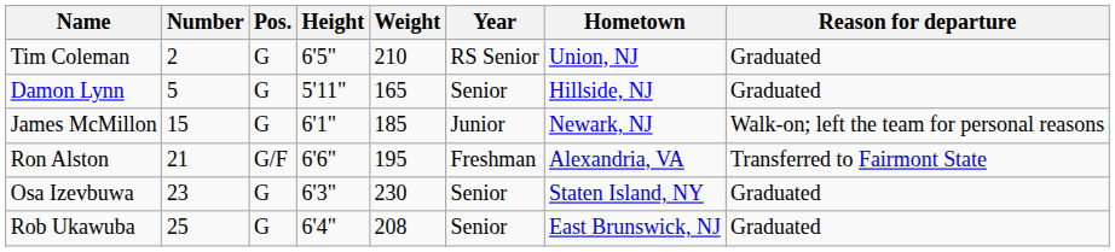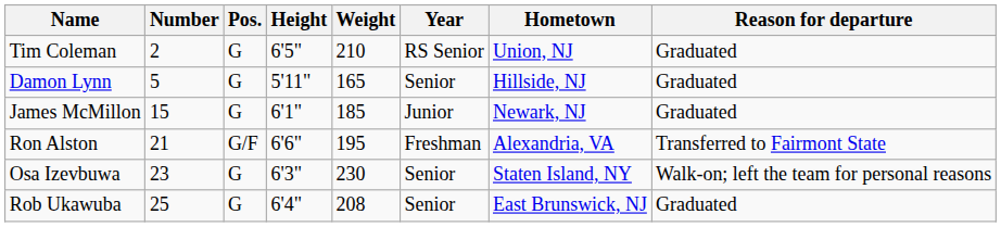 <table class="wikitable sortable" border="1">
 <tr>
 <th>Name</th>
 <th>Number</th>
 <th>Pos.</th>
 <th>Height</th>
 <th>Weight</th>
 <th>Year</th>
 <th>Hometown</th>
 <th class="unsortable">Reason for departure</th>
 </tr>
 <tr>
 <td>Tim Coleman</td>
 <td>2</td>
 <td>G</td>
 <td>6'5"</td>
 <td>210</td>
 <td>RS Senior</td>
 <td><a href='#'>Union, NJ</a></td>
 <td>Graduated</td>
 </tr>
 <tr>
 <td><a href='#'>Damon Lynn</a></td>
 <td>5</td>
 <td>G</td>
 <td>5'11"</td>
 <td>165</td>
 <td>Senior</td>
 <td><a href='#'>Hillside, NJ</a></td>
 <td>Graduated</td>
 </tr>
 <tr>
 <td>James McMillon</td>
 <td>15</td>
 <td>G</td>
 <td>6'1"</td>
 <td>185</td>
 <td>Junior</td>
 <td><a href='#'>Newark, NJ</a></td>
-<td>Walk-on; left the team for personal reasons</td>
+<td>Graduated</td>
 </tr>
 <tr>
 <td>Ron Alston</td>
 <td>21</td>
 <td>G/F</td>
 <td>6'6"</td>
 <td>195</td>
 <td>Freshman</td>
 <td><a href='#'>Alexandria, VA</a></td>
 <td>Transferred to <a href='#'>Fairmont State</a></td>
 </tr>
 <tr>
 <td>Osa Izevbuwa</td>
 <td>23</td>
 <td>G</td>
 <td>6'3"</td>
 <td>230</td>
 <td>Senior</td>
 <td><a href='#'>Staten Island, NY</a></td>
-<td>Graduated</td>
+<td>Walk-on; left the team for personal reasons</td>
 </tr>
 <tr>
 <td>Rob Ukawuba</td>
 <td>25</td>
 <td>G</td>
 <td>6'4"</td>
 <td>208</td>
 <td>Senior</td>
 <td><a href='#'>East Brunswick, NJ</a></td>
 <td>Graduated</td>
 </tr>
 </table>
